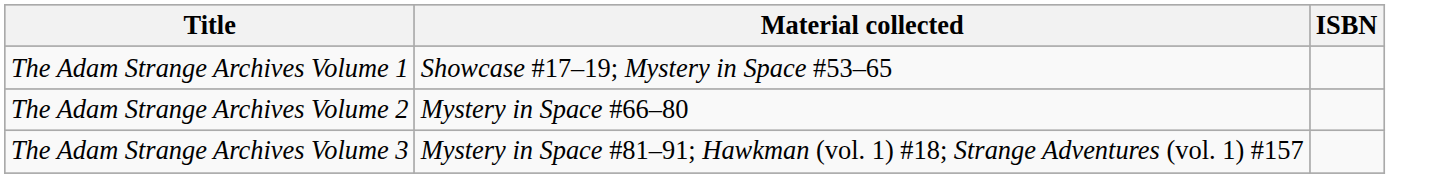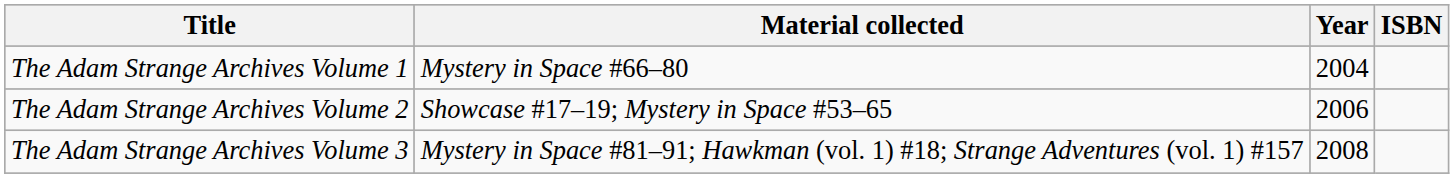 <table class="wikitable sortable">
 <tr>
 <th>Title</th>
 <th>Material collected</th>
+<th>Year</th>
 <th>ISBN</th>
 </tr>
 <tr>
 <td><em>The Adam Strange Archives Volume 1</em></td>
-<td><em>Showcase</em> #17–19; <em>Mystery in Space</em> #53–65</td>
+<td><em>Mystery in Space</em> #66–80</td>
+<td>2004</td>
 <td></td>
 </tr>
 <tr>
 <td><em>The Adam Strange Archives Volume 2</em></td>
-<td><em>Mystery in Space</em> #66–80</td>
+<td><em>Showcase</em> #17–19; <em>Mystery in Space</em> #53–65</td>
+<td>2006</td>
 <td></td>
 </tr>
 <tr>
 <td><em>The Adam Strange Archives Volume 3</em></td>
 <td><em>Mystery in Space</em> #81–91; <em>Hawkman</em> (vol. 1) #18; <em>Strange Adventures</em> (vol. 1) #157</td>
+<td>2008</td>
 <td></td>
 </tr>
 </table>
